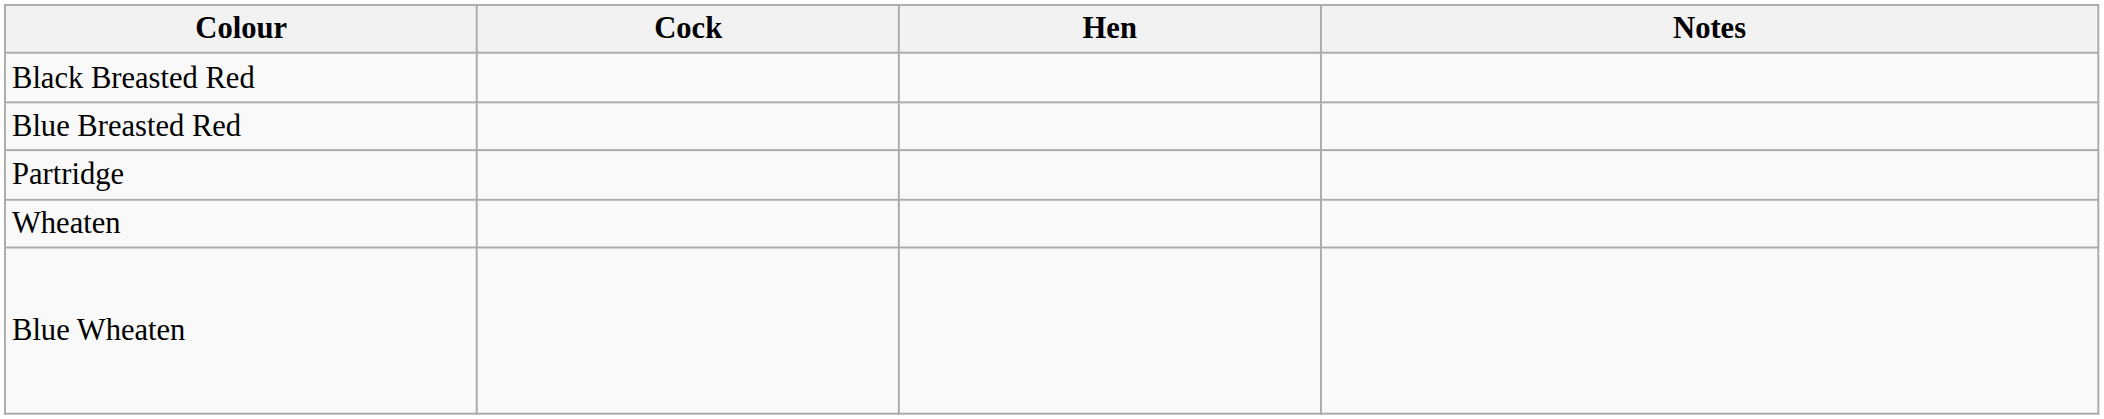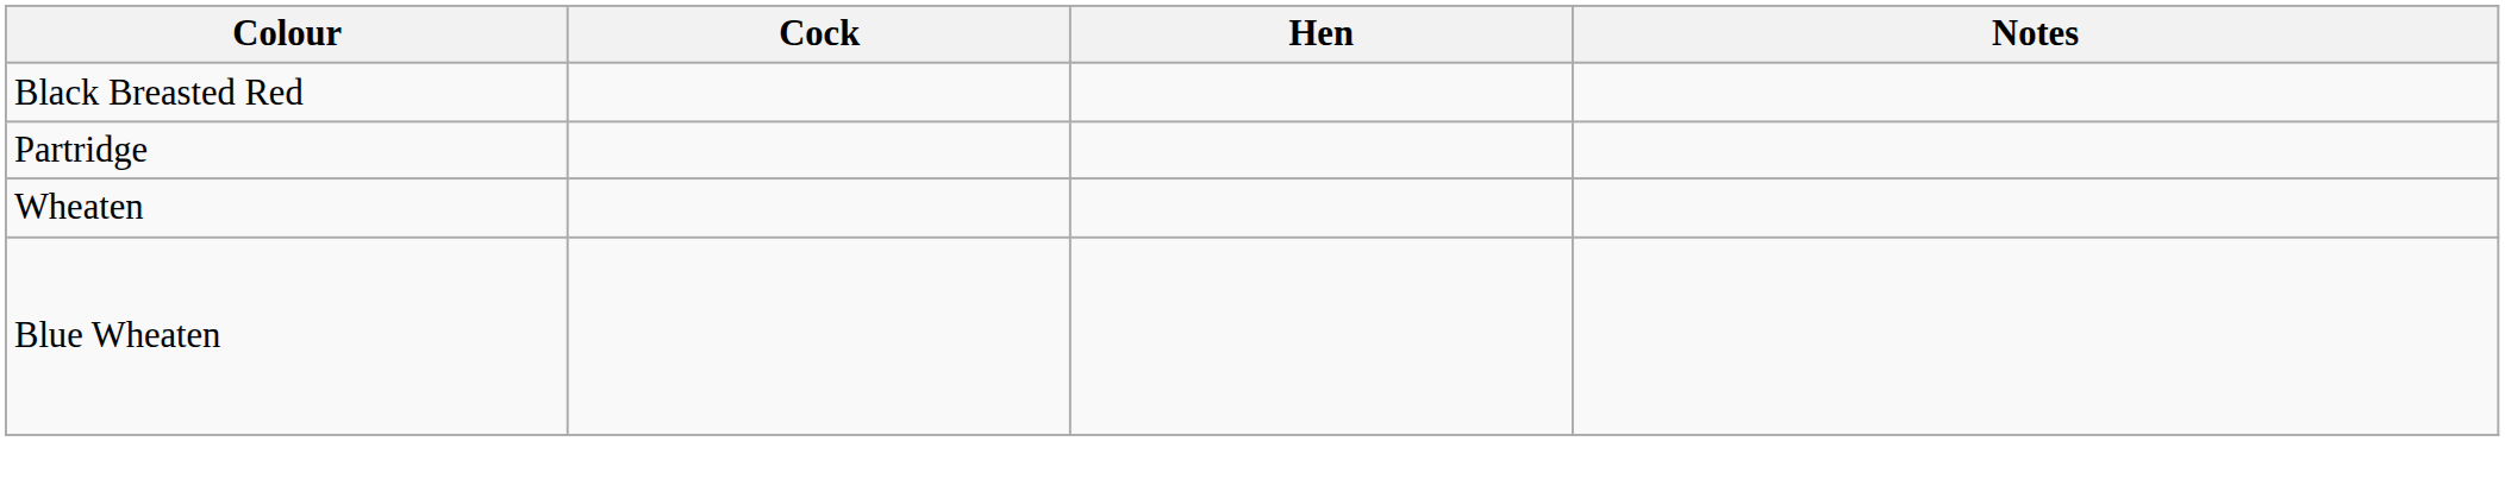 <table class="wikitable">
 <tr>
 <th style="width: 180pt;">Colour</th>
 <th style="width: 160pt;">Cock</th>
 <th style="width: 160pt;">Hen</th>
 <th style="width: 300pt;">Notes</th>
 </tr>
 <tr>
 <td>Black Breasted Red</td>
-<td></td>
-<td></td>
-<td></td>
-</tr>
-<tr>
-<td>Blue Breasted Red</td>
 <td></td>
 <td></td>
 <td></td>
 </tr>
 <tr>
 <td>Partridge</td>
 <td></td>
 <td></td>
 <td></td>
 </tr>
 <tr>
 <td>Wheaten</td>
 <td></td>
 <td></td>
 <td></td>
 </tr>
 <tr>
 <td>Blue Wheaten</td>
 <td style="height: 80px;"></td>
 <td></td>
 <td></td>
 </tr>
 </table>
